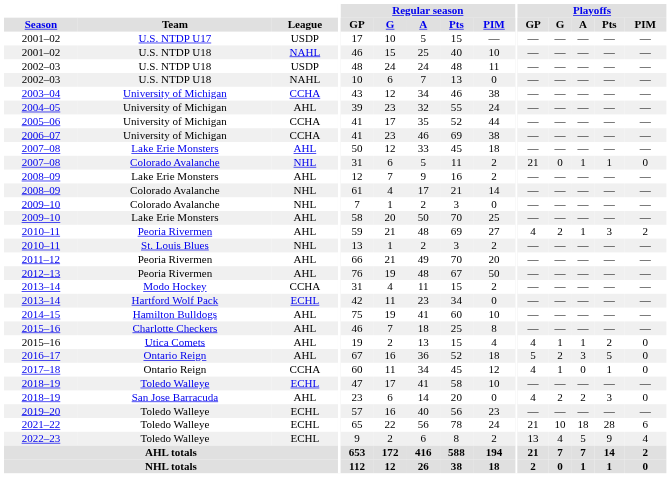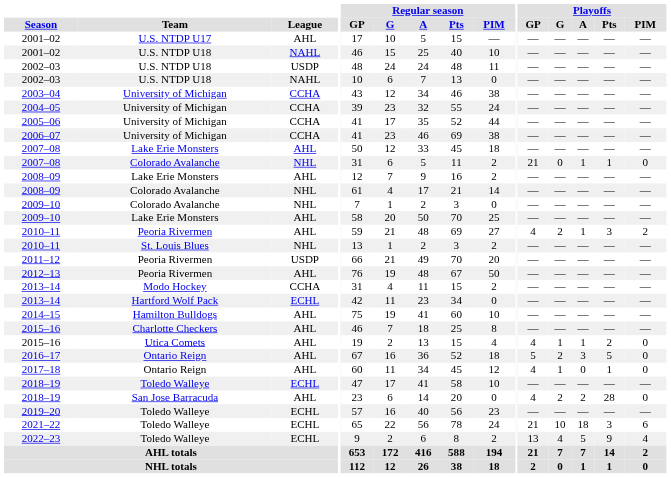 <table border="0" cellpadding="1" cellspacing="0" style="text-align:center; width:60em">
 <tr bgcolor="#e0e0e0">
 <th colspan="3" bgcolor="#ffffff"></th>
 <th rowspan="99" bgcolor="#ffffff"></th>
 <th colspan="5"><a href='#'>Regular season</a></th>
 <th rowspan="99" bgcolor="#ffffff"></th>
 <th colspan="5"><a href='#'>Playoffs</a></th>
 </tr>
 <tr bgcolor="#e0e0e0">
 <th><a href='#'>Season</a></th>
 <th>Team</th>
 <th>League</th>
 <th>GP</th>
 <th><a href='#'>G</a></th>
 <th><a href='#'>A</a></th>
 <th><a href='#'>Pts</a></th>
 <th><a href='#'>PIM</a></th>
 <th>GP</th>
 <th>G</th>
 <th>A</th>
 <th>Pts</th>
 <th>PIM</th>
 </tr>
 <tr>
 <td>2001–02</td>
 <td><a href='#'>U.S. NTDP U17</a></td>
-<td>USDP</td>
+<td>AHL</td>
 <td>17</td>
 <td>10</td>
 <td>5</td>
 <td>15</td>
 <td>—</td>
 <td>—</td>
 <td>—</td>
 <td>—</td>
 <td>—</td>
 <td>—</td>
 </tr>
 <tr bgcolor="#f0f0f0">
 <td>2001–02</td>
 <td>U.S. NTDP U18</td>
 <td><a href='#'>NAHL</a></td>
 <td>46</td>
 <td>15</td>
 <td>25</td>
 <td>40</td>
 <td>10</td>
 <td>—</td>
 <td>—</td>
 <td>—</td>
 <td>—</td>
 <td>—</td>
 </tr>
 <tr>
 <td>2002–03</td>
 <td>U.S. NTDP U18</td>
 <td>USDP</td>
 <td>48</td>
 <td>24</td>
 <td>24</td>
 <td>48</td>
 <td>11</td>
 <td>—</td>
 <td>—</td>
 <td>—</td>
 <td>—</td>
 <td>—</td>
 </tr>
 <tr bgcolor="#f0f0f0">
 <td>2002–03</td>
 <td>U.S. NTDP U18</td>
 <td>NAHL</td>
 <td>10</td>
 <td>6</td>
 <td>7</td>
 <td>13</td>
 <td>0</td>
 <td>—</td>
 <td>—</td>
 <td>—</td>
 <td>—</td>
 <td>—</td>
 </tr>
 <tr>
 <td><a href='#'>2003–04</a></td>
 <td><a href='#'>University of Michigan</a></td>
 <td><a href='#'>CCHA</a></td>
 <td>43</td>
 <td>12</td>
 <td>34</td>
 <td>46</td>
 <td>38</td>
 <td>—</td>
 <td>—</td>
 <td>—</td>
 <td>—</td>
 <td>—</td>
 </tr>
 <tr bgcolor="#f0f0f0">
 <td><a href='#'>2004–05</a></td>
 <td>University of Michigan</td>
-<td>AHL</td>
+<td>CCHA</td>
 <td>39</td>
 <td>23</td>
 <td>32</td>
 <td>55</td>
 <td>24</td>
 <td>—</td>
 <td>—</td>
 <td>—</td>
 <td>—</td>
 <td>—</td>
 </tr>
 <tr>
 <td><a href='#'>2005–06</a></td>
 <td>University of Michigan</td>
 <td>CCHA</td>
 <td>41</td>
 <td>17</td>
 <td>35</td>
 <td>52</td>
 <td>44</td>
 <td>—</td>
 <td>—</td>
 <td>—</td>
 <td>—</td>
 <td>—</td>
 </tr>
 <tr bgcolor="#f0f0f0">
 <td><a href='#'>2006–07</a></td>
 <td>University of Michigan</td>
 <td>CCHA</td>
 <td>41</td>
 <td>23</td>
 <td>46</td>
 <td>69</td>
 <td>38</td>
 <td>—</td>
 <td>—</td>
 <td>—</td>
 <td>—</td>
 <td>—</td>
 </tr>
 <tr>
 <td><a href='#'>2007–08</a></td>
 <td><a href='#'>Lake Erie Monsters</a></td>
 <td><a href='#'>AHL</a></td>
 <td>50</td>
 <td>12</td>
 <td>33</td>
 <td>45</td>
 <td>18</td>
 <td>—</td>
 <td>—</td>
 <td>—</td>
 <td>—</td>
 <td>—</td>
 </tr>
 <tr bgcolor="#f0f0f0">
 <td><a href='#'>2007–08</a></td>
 <td><a href='#'>Colorado Avalanche</a></td>
 <td><a href='#'>NHL</a></td>
 <td>31</td>
 <td>6</td>
 <td>5</td>
 <td>11</td>
 <td>2</td>
 <td>21</td>
 <td>0</td>
 <td>1</td>
 <td>1</td>
 <td>0</td>
 </tr>
 <tr>
 <td><a href='#'>2008–09</a></td>
 <td>Lake Erie Monsters</td>
 <td>AHL</td>
 <td>12</td>
 <td>7</td>
 <td>9</td>
 <td>16</td>
 <td>2</td>
 <td>—</td>
 <td>—</td>
 <td>—</td>
 <td>—</td>
 <td>—</td>
 </tr>
 <tr bgcolor="#f0f0f0">
 <td><a href='#'>2008–09</a></td>
 <td>Colorado Avalanche</td>
 <td>NHL</td>
 <td>61</td>
 <td>4</td>
 <td>17</td>
 <td>21</td>
 <td>14</td>
 <td>—</td>
 <td>—</td>
 <td>—</td>
 <td>—</td>
 <td>—</td>
 </tr>
 <tr>
 <td><a href='#'>2009–10</a></td>
 <td>Colorado Avalanche</td>
 <td>NHL</td>
 <td>7</td>
 <td>1</td>
 <td>2</td>
 <td>3</td>
 <td>0</td>
 <td>—</td>
 <td>—</td>
 <td>—</td>
 <td>—</td>
 <td>—</td>
 </tr>
 <tr bgcolor="#f0f0f0">
 <td><a href='#'>2009–10</a></td>
 <td>Lake Erie Monsters</td>
 <td>AHL</td>
 <td>58</td>
 <td>20</td>
 <td>50</td>
 <td>70</td>
 <td>25</td>
 <td>—</td>
 <td>—</td>
 <td>—</td>
 <td>—</td>
 <td>—</td>
 </tr>
 <tr>
 <td><a href='#'>2010–11</a></td>
 <td><a href='#'>Peoria Rivermen</a></td>
 <td>AHL</td>
 <td>59</td>
 <td>21</td>
 <td>48</td>
 <td>69</td>
 <td>27</td>
 <td>4</td>
 <td>2</td>
 <td>1</td>
 <td>3</td>
 <td>2</td>
 </tr>
 <tr bgcolor="#f0f0f0">
 <td><a href='#'>2010–11</a></td>
 <td><a href='#'>St. Louis Blues</a></td>
 <td>NHL</td>
 <td>13</td>
 <td>1</td>
 <td>2</td>
 <td>3</td>
 <td>2</td>
 <td>—</td>
 <td>—</td>
 <td>—</td>
 <td>—</td>
 <td>—</td>
 </tr>
 <tr>
 <td><a href='#'>2011–12</a></td>
 <td>Peoria Rivermen</td>
-<td>AHL</td>
+<td>USDP</td>
 <td>66</td>
 <td>21</td>
 <td>49</td>
 <td>70</td>
 <td>20</td>
 <td>—</td>
 <td>—</td>
 <td>—</td>
 <td>—</td>
 <td>—</td>
 </tr>
 <tr bgcolor="#f0f0f0">
 <td><a href='#'>2012–13</a></td>
 <td>Peoria Rivermen</td>
 <td>AHL</td>
 <td>76</td>
 <td>19</td>
 <td>48</td>
 <td>67</td>
 <td>50</td>
 <td>—</td>
 <td>—</td>
 <td>—</td>
 <td>—</td>
 <td>—</td>
 </tr>
 <tr>
 <td><a href='#'>2013–14</a></td>
 <td><a href='#'>Modo Hockey</a></td>
 <td>CCHA</td>
 <td>31</td>
 <td>4</td>
 <td>11</td>
 <td>15</td>
 <td>2</td>
 <td>—</td>
 <td>—</td>
 <td>—</td>
 <td>—</td>
 <td>—</td>
 </tr>
 <tr bgcolor="#f0f0f0">
 <td><a href='#'>2013–14</a></td>
 <td><a href='#'>Hartford Wolf Pack</a></td>
 <td><a href='#'>ECHL</a></td>
 <td>42</td>
 <td>11</td>
 <td>23</td>
 <td>34</td>
 <td>0</td>
 <td>—</td>
 <td>—</td>
 <td>—</td>
 <td>—</td>
 <td>—</td>
 </tr>
 <tr>
 <td><a href='#'>2014–15</a></td>
 <td><a href='#'>Hamilton Bulldogs</a></td>
 <td>AHL</td>
 <td>75</td>
 <td>19</td>
 <td>41</td>
 <td>60</td>
 <td>10</td>
 <td>—</td>
 <td>—</td>
 <td>—</td>
 <td>—</td>
 <td>—</td>
 </tr>
 <tr bgcolor="#f0f0f0">
 <td><a href='#'>2015–16</a></td>
 <td><a href='#'>Charlotte Checkers</a></td>
 <td>AHL</td>
 <td>46</td>
 <td>7</td>
 <td>18</td>
 <td>25</td>
 <td>8</td>
 <td>—</td>
 <td>—</td>
 <td>—</td>
 <td>—</td>
 <td>—</td>
 </tr>
 <tr>
 <td>2015–16</td>
 <td><a href='#'>Utica Comets</a></td>
 <td>AHL</td>
 <td>19</td>
 <td>2</td>
 <td>13</td>
 <td>15</td>
 <td>4</td>
 <td>4</td>
 <td>1</td>
 <td>1</td>
 <td>2</td>
 <td>0</td>
 </tr>
 <tr bgcolor="#f0f0f0">
 <td><a href='#'>2016–17</a></td>
 <td><a href='#'>Ontario Reign</a></td>
 <td>AHL</td>
 <td>67</td>
 <td>16</td>
 <td>36</td>
 <td>52</td>
 <td>18</td>
 <td>5</td>
 <td>2</td>
 <td>3</td>
 <td>5</td>
 <td>0</td>
 </tr>
 <tr>
 <td><a href='#'>2017–18</a></td>
 <td>Ontario Reign</td>
-<td>CCHA</td>
+<td>AHL</td>
 <td>60</td>
 <td>11</td>
 <td>34</td>
 <td>45</td>
 <td>12</td>
 <td>4</td>
 <td>1</td>
 <td>0</td>
 <td>1</td>
 <td>0</td>
 </tr>
 <tr bgcolor="#f0f0f0">
 <td><a href='#'>2018–19</a></td>
 <td><a href='#'>Toledo Walleye</a></td>
 <td><a href='#'>ECHL</a></td>
 <td>47</td>
 <td>17</td>
 <td>41</td>
 <td>58</td>
 <td>10</td>
 <td>—</td>
 <td>—</td>
 <td>—</td>
 <td>—</td>
 <td>—</td>
 </tr>
 <tr>
 <td><a href='#'>2018–19</a></td>
 <td><a href='#'>San Jose Barracuda</a></td>
 <td>AHL</td>
 <td>23</td>
 <td>6</td>
 <td>14</td>
 <td>20</td>
 <td>0</td>
 <td>4</td>
 <td>2</td>
 <td>2</td>
-<td>3</td>
+<td>28</td>
 <td>0</td>
 </tr>
 <tr bgcolor="#f0f0f0">
 <td><a href='#'>2019–20</a></td>
 <td>Toledo Walleye</td>
 <td>ECHL</td>
 <td>57</td>
 <td>16</td>
 <td>40</td>
 <td>56</td>
 <td>23</td>
 <td>—</td>
 <td>—</td>
 <td>—</td>
 <td>—</td>
 <td>—</td>
 </tr>
 <tr>
 <td><a href='#'>2021–22</a></td>
 <td>Toledo Walleye</td>
 <td>ECHL</td>
 <td>65</td>
 <td>22</td>
 <td>56</td>
 <td>78</td>
 <td>24</td>
 <td>21</td>
 <td>10</td>
 <td>18</td>
-<td>28</td>
+<td>3</td>
 <td>6</td>
 </tr>
 <tr style="background:#f0f0f0;">
 <td><a href='#'>2022–23</a></td>
 <td>Toledo Walleye</td>
 <td>ECHL</td>
 <td>9</td>
 <td>2</td>
 <td>6</td>
 <td>8</td>
 <td>2</td>
 <td>13</td>
 <td>4</td>
 <td>5</td>
 <td>9</td>
 <td>4</td>
 </tr>
 <tr bgcolor="#e0e0e0">
 <th colspan="3">AHL totals</th>
 <th>653</th>
 <th>172</th>
 <th>416</th>
 <th>588</th>
 <th>194</th>
 <th>21</th>
 <th>7</th>
 <th>7</th>
 <th>14</th>
 <th>2</th>
 </tr>
 <tr bgcolor="#e0e0e0">
 <th colspan="3">NHL totals</th>
 <th>112</th>
 <th>12</th>
 <th>26</th>
 <th>38</th>
 <th>18</th>
 <th>2</th>
 <th>0</th>
 <th>1</th>
 <th>1</th>
 <th>0</th>
 </tr>
 </table>
